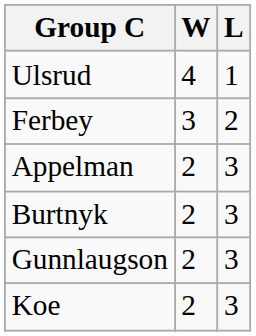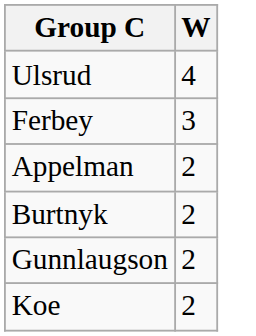 <table class="wikitable">
 <tr>
 <th>Group C</th>
 <th>W</th>
-<th>L</th>
 </tr>
 <tr>
 <td> Ulsrud</td>
 <td>4</td>
-<td>1</td>
 </tr>
 <tr>
 <td> Ferbey</td>
 <td>3</td>
-<td>2</td>
 </tr>
 <tr>
 <td> Appelman</td>
 <td>2</td>
-<td>3</td>
 </tr>
 <tr>
 <td> Burtnyk</td>
 <td>2</td>
-<td>3</td>
 </tr>
 <tr>
 <td> Gunnlaugson</td>
 <td>2</td>
-<td>3</td>
 </tr>
 <tr>
 <td> Koe</td>
 <td>2</td>
-<td>3</td>
 </tr>
 </table>
